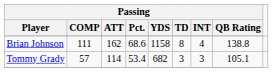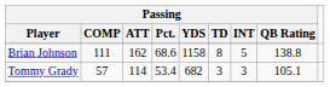 <table class="wikitable">
 <tr>
 <th colspan="8" align="center">Passing</th>
 </tr>
 <tr>
 <th>Player</th>
 <th>COMP</th>
 <th>ATT</th>
 <th>Pct.</th>
 <th>YDS</th>
 <th>TD</th>
 <th>INT</th>
 <th>QB Rating</th>
 </tr>
 <tr>
 </tr>
 <tr>
 <td><a href='#'>Brian Johnson</a></td>
 <td align="center">111</td>
 <td align="center">162</td>
 <td align="center">68.6</td>
 <td align="center">1158</td>
 <td align="center">8</td>
-<td align="center">4</td>
+<td align="center">5</td>
 <td align="center">138.8</td>
 <td align="center"></td>
 </tr>
 <tr>
 <td><a href='#'>Tommy Grady</a></td>
 <td align="center">57</td>
 <td align="center">114</td>
 <td align="center">53.4</td>
 <td align="center">682</td>
 <td align="center">3</td>
 <td align="center">3</td>
 <td align="center">105.1</td>
 </tr>
 <tr>
 </tr>
 </table>
